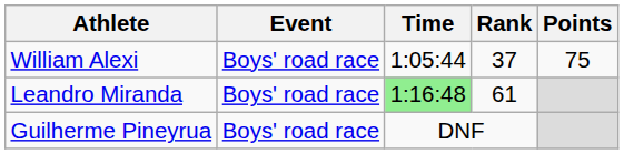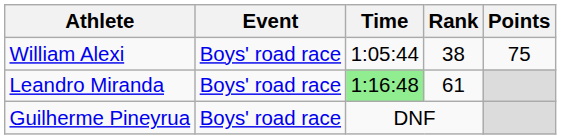 <table class="wikitable" border="1" style="font-size:90%">
 <tr>
 <th>Athlete</th>
 <th>Event</th>
 <th>Time</th>
 <th>Rank</th>
 <th>Points</th>
 </tr>
 <tr>
 <td><a href='#'>William Alexi</a></td>
 <td><a href='#'>Boys' road race</a></td>
 <td align=center>1:05:44</td>
-<td align=center>37</td>
+<td align=center>38</td>
 <td align=center>75</td>
 </tr>
 <tr>
 <td><a href='#'>Leandro Miranda</a></td>
 <td><a href='#'>Boys' road race</a></td>
 <td align=center style="background: lightgreen;">1:16:48</td>
 <td align=center>61</td>
 <td bgcolor=#DCDCDC></td>
 </tr>
 <tr>
 <td><a href='#'>Guilherme Pineyrua</a></td>
 <td><a href='#'>Boys' road race</a></td>
 <td align=center colspan=2>DNF</td>
 <td bgcolor=#DCDCDC></td>
 </tr>
 </table>
